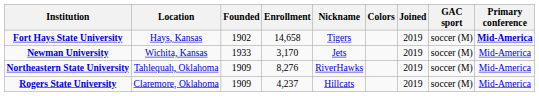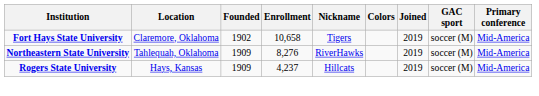 <table class="wikitable sortable" style=text-align:center>
 <tr>
 <th>Institution</th>
 <th>Location</th>
 <th>Founded</th>
 <th>Enrollment</th>
 <th>Nickname</th>
 <th class=unsortable>Colors</th>
 <th>Joined</th>
 <th>GAC<br>sport</th>
 <th>Primary<br>conference</th>
 </tr>
 <tr>
 <td><strong><a href='#'>Fort Hays State University</a></strong></td>
-<td><a href='#'>Hays, Kansas</a></td>
+<td><a href='#'>Claremore, Oklahoma</a></td>
 <td>1902</td>
-<td>14,658</td>
+<td>10,658</td>
 <td><a href='#'>Tigers</a></td>
 <td></td>
 <td>2019</td>
 <td nowrap>soccer (M)</td>
-<td><strong><a href='#'>Mid-America</a></strong></td>
-</tr>
-<tr>
-<td><strong><a href='#'>Newman University</a></strong></td>
-<td><a href='#'>Wichita, Kansas</a></td>
-<td>1933</td>
-<td>3,170</td>
-<td><a href='#'>Jets</a></td>
-<td></td>
-<td>2019</td>
-<td>soccer (M)</td>
 <td><a href='#'>Mid-America</a></td>
 </tr>
 <tr>
 <td><strong><a href='#'>Northeastern State University</a></strong></td>
 <td><a href='#'>Tahlequah, Oklahoma</a></td>
 <td>1909</td>
 <td>8,276</td>
 <td><a href='#'>RiverHawks</a></td>
 <td></td>
 <td>2019</td>
 <td>soccer (M)</td>
 <td><a href='#'>Mid-America</a></td>
 </tr>
 <tr>
 <td><strong><a href='#'>Rogers State University</a></strong></td>
-<td><a href='#'>Claremore, Oklahoma</a></td>
+<td><a href='#'>Hays, Kansas</a></td>
 <td>1909</td>
 <td>4,237</td>
 <td><a href='#'>Hillcats</a></td>
 <td></td>
 <td>2019</td>
 <td>soccer (M)</td>
 <td><a href='#'>Mid-America</a></td>
 </tr>
 </table>
